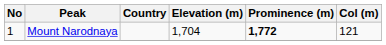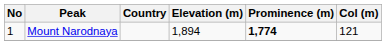 <table class="wikitable sortable">
 <tr>
 <th>No</th>
 <th>Peak</th>
 <th>Country</th>
 <th>Elevation (m)</th>
 <th>Prominence (m)</th>
 <th>Col (m)</th>
 </tr>
 <tr>
 <td>1</td>
 <td><a href='#'>Mount Narodnaya</a></td>
 <td></td>
-<td>1,704</td>
-<td><strong>1,772</strong></td>
+<td>1,894</td>
+<td><strong>1,774</strong></td>
 <td>121</td>
 </tr>
 <tr>
 </tr>
 </table>
